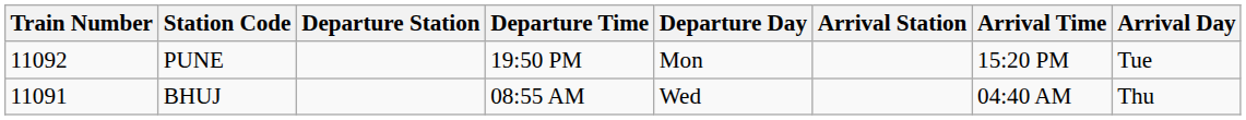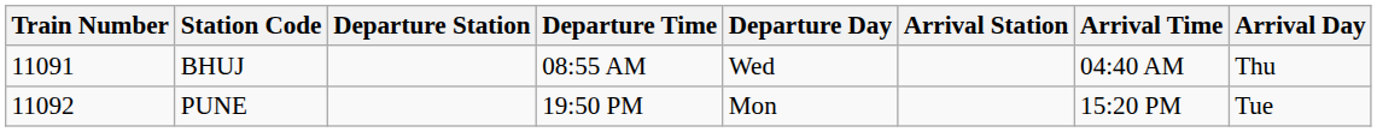 <table class="wikitable">
 <tr>
 <th>Train Number</th>
 <th>Station Code</th>
 <th>Departure Station</th>
 <th>Departure Time</th>
 <th>Departure Day</th>
 <th>Arrival Station</th>
 <th>Arrival Time</th>
 <th>Arrival Day</th>
 </tr>
 <tr>
+<td>11091</td>
+<td>BHUJ</td>
+<td></td>
+<td>08:55 AM</td>
+<td>Wed</td>
+<td></td>
+<td>04:40 AM</td>
+<td>Thu</td>
+</tr>
+<tr>
 <td>11092</td>
 <td>PUNE</td>
 <td></td>
 <td>19:50 PM</td>
 <td>Mon</td>
 <td></td>
 <td>15:20 PM</td>
 <td>Tue</td>
 </tr>
-<tr>
-<td>11091</td>
-<td>BHUJ</td>
-<td></td>
-<td>08:55 AM</td>
-<td>Wed</td>
-<td></td>
-<td>04:40 AM</td>
-<td>Thu</td>
-</tr>
 </table>
